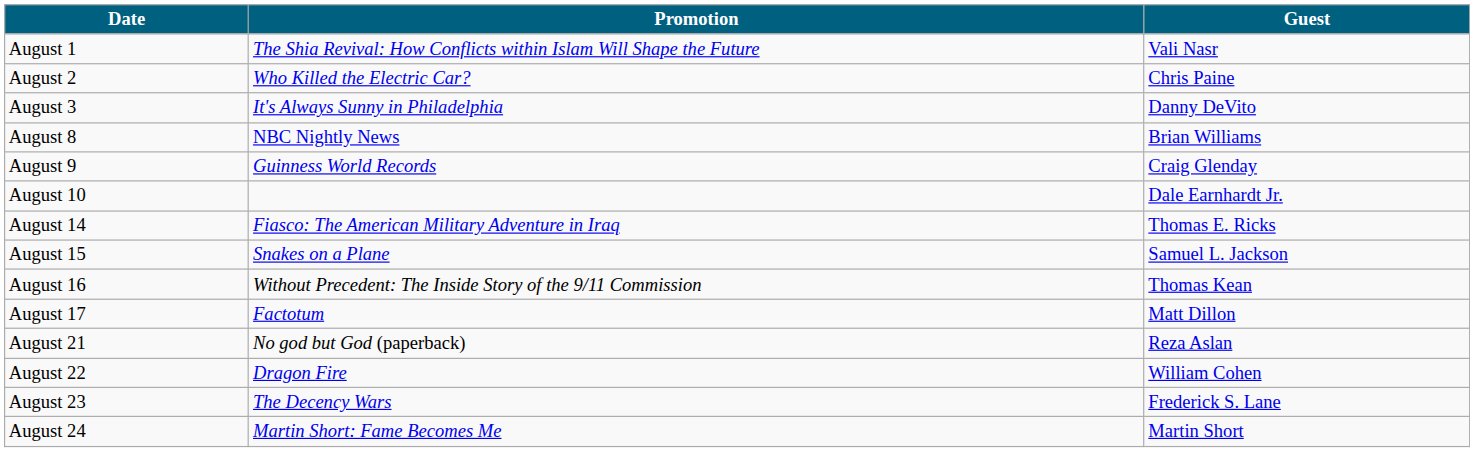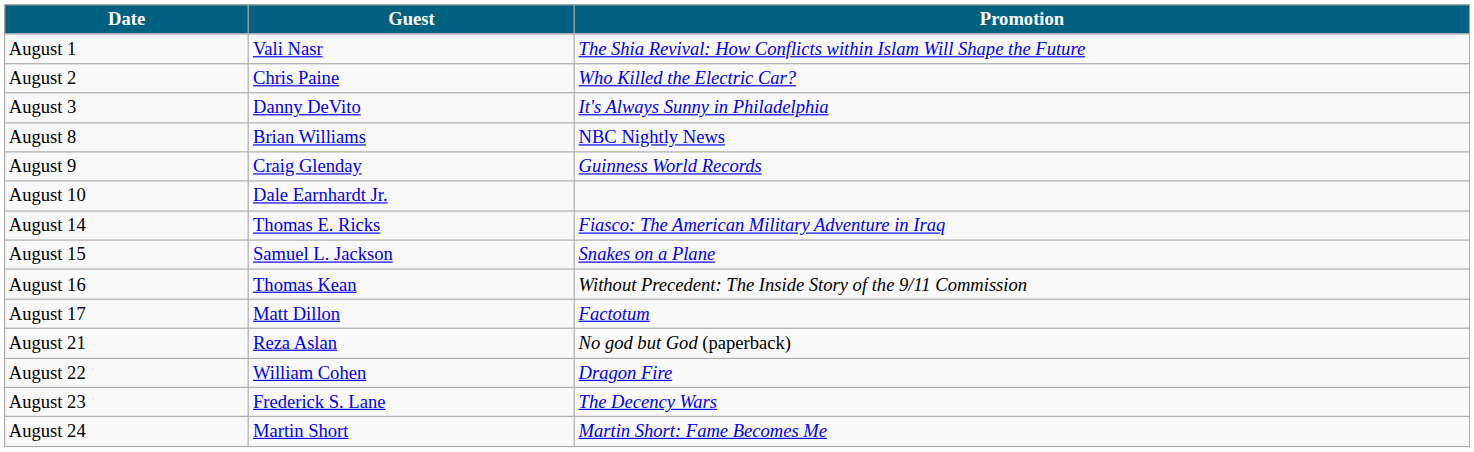 <table class="wikitable" width="100%">
 <tr bgcolor="#CCCCCC">
 <th width="15%" style="background:#006080; color:#FFFFFF">Date</th>
+<th width="20%" style="background:#006080; color:#FFFFFF">Guest</th>
 <th width="55%" style="background:#006080; color:#FFFFFF">Promotion</th>
-<th width="20%" style="background:#006080; color:#FFFFFF">Guest</th>
 </tr>
 <tr>
 <td>August 1</td>
+<td><a href='#'>Vali Nasr</a></td>
 <td><em><a href='#'>The Shia Revival: How Conflicts within Islam Will Shape the Future</a></em></td>
-<td><a href='#'>Vali Nasr</a></td>
 </tr>
 <tr>
 <td>August 2</td>
+<td><a href='#'>Chris Paine</a></td>
 <td><em><a href='#'>Who Killed the Electric Car?</a></em></td>
-<td><a href='#'>Chris Paine</a></td>
 </tr>
 <tr>
 <td>August 3</td>
+<td><a href='#'>Danny DeVito</a></td>
 <td><em><a href='#'>It's Always Sunny in Philadelphia</a></em></td>
-<td><a href='#'>Danny DeVito</a></td>
 </tr>
 <tr>
 <td>August 8</td>
+<td><a href='#'>Brian Williams</a></td>
 <td><a href='#'>NBC Nightly News</a></td>
-<td><a href='#'>Brian Williams</a></td>
 </tr>
 <tr>
 <td>August 9</td>
+<td><a href='#'>Craig Glenday</a></td>
 <td><em><a href='#'>Guinness World Records</a></em></td>
-<td><a href='#'>Craig Glenday</a></td>
 </tr>
 <tr>
 <td>August 10</td>
+<td><a href='#'>Dale Earnhardt Jr.</a></td>
 <td></td>
-<td><a href='#'>Dale Earnhardt Jr.</a></td>
 </tr>
 <tr>
 <td>August 14</td>
+<td><a href='#'>Thomas E. Ricks</a></td>
 <td><em><a href='#'>Fiasco: The American Military Adventure in Iraq</a></em></td>
-<td><a href='#'>Thomas E. Ricks</a></td>
 </tr>
 <tr>
 <td>August 15</td>
+<td><a href='#'>Samuel L. Jackson</a></td>
 <td><em><a href='#'>Snakes on a Plane</a></em></td>
-<td><a href='#'>Samuel L. Jackson</a></td>
 </tr>
 <tr>
 <td>August 16</td>
+<td><a href='#'>Thomas Kean</a></td>
 <td><em>Without Precedent: The Inside Story of the 9/11 Commission</em></td>
-<td><a href='#'>Thomas Kean</a></td>
 </tr>
 <tr>
 <td>August 17</td>
+<td><a href='#'>Matt Dillon</a></td>
 <td><em><a href='#'>Factotum</a></em></td>
-<td><a href='#'>Matt Dillon</a></td>
 </tr>
 <tr>
 <td>August 21</td>
+<td><a href='#'>Reza Aslan</a></td>
 <td><em>No god but God</em> (paperback)</td>
-<td><a href='#'>Reza Aslan</a></td>
 </tr>
 <tr>
 <td>August 22</td>
+<td><a href='#'>William Cohen</a></td>
 <td><em><a href='#'>Dragon Fire</a></em></td>
-<td><a href='#'>William Cohen</a></td>
 </tr>
 <tr>
 <td>August 23</td>
+<td><a href='#'>Frederick S. Lane</a></td>
 <td><em><a href='#'>The Decency Wars</a></em></td>
-<td><a href='#'>Frederick S. Lane</a></td>
 </tr>
 <tr>
 <td>August 24</td>
+<td><a href='#'>Martin Short</a></td>
 <td><em><a href='#'>Martin Short: Fame Becomes Me</a></em></td>
-<td><a href='#'>Martin Short</a></td>
 </tr>
 </table>
